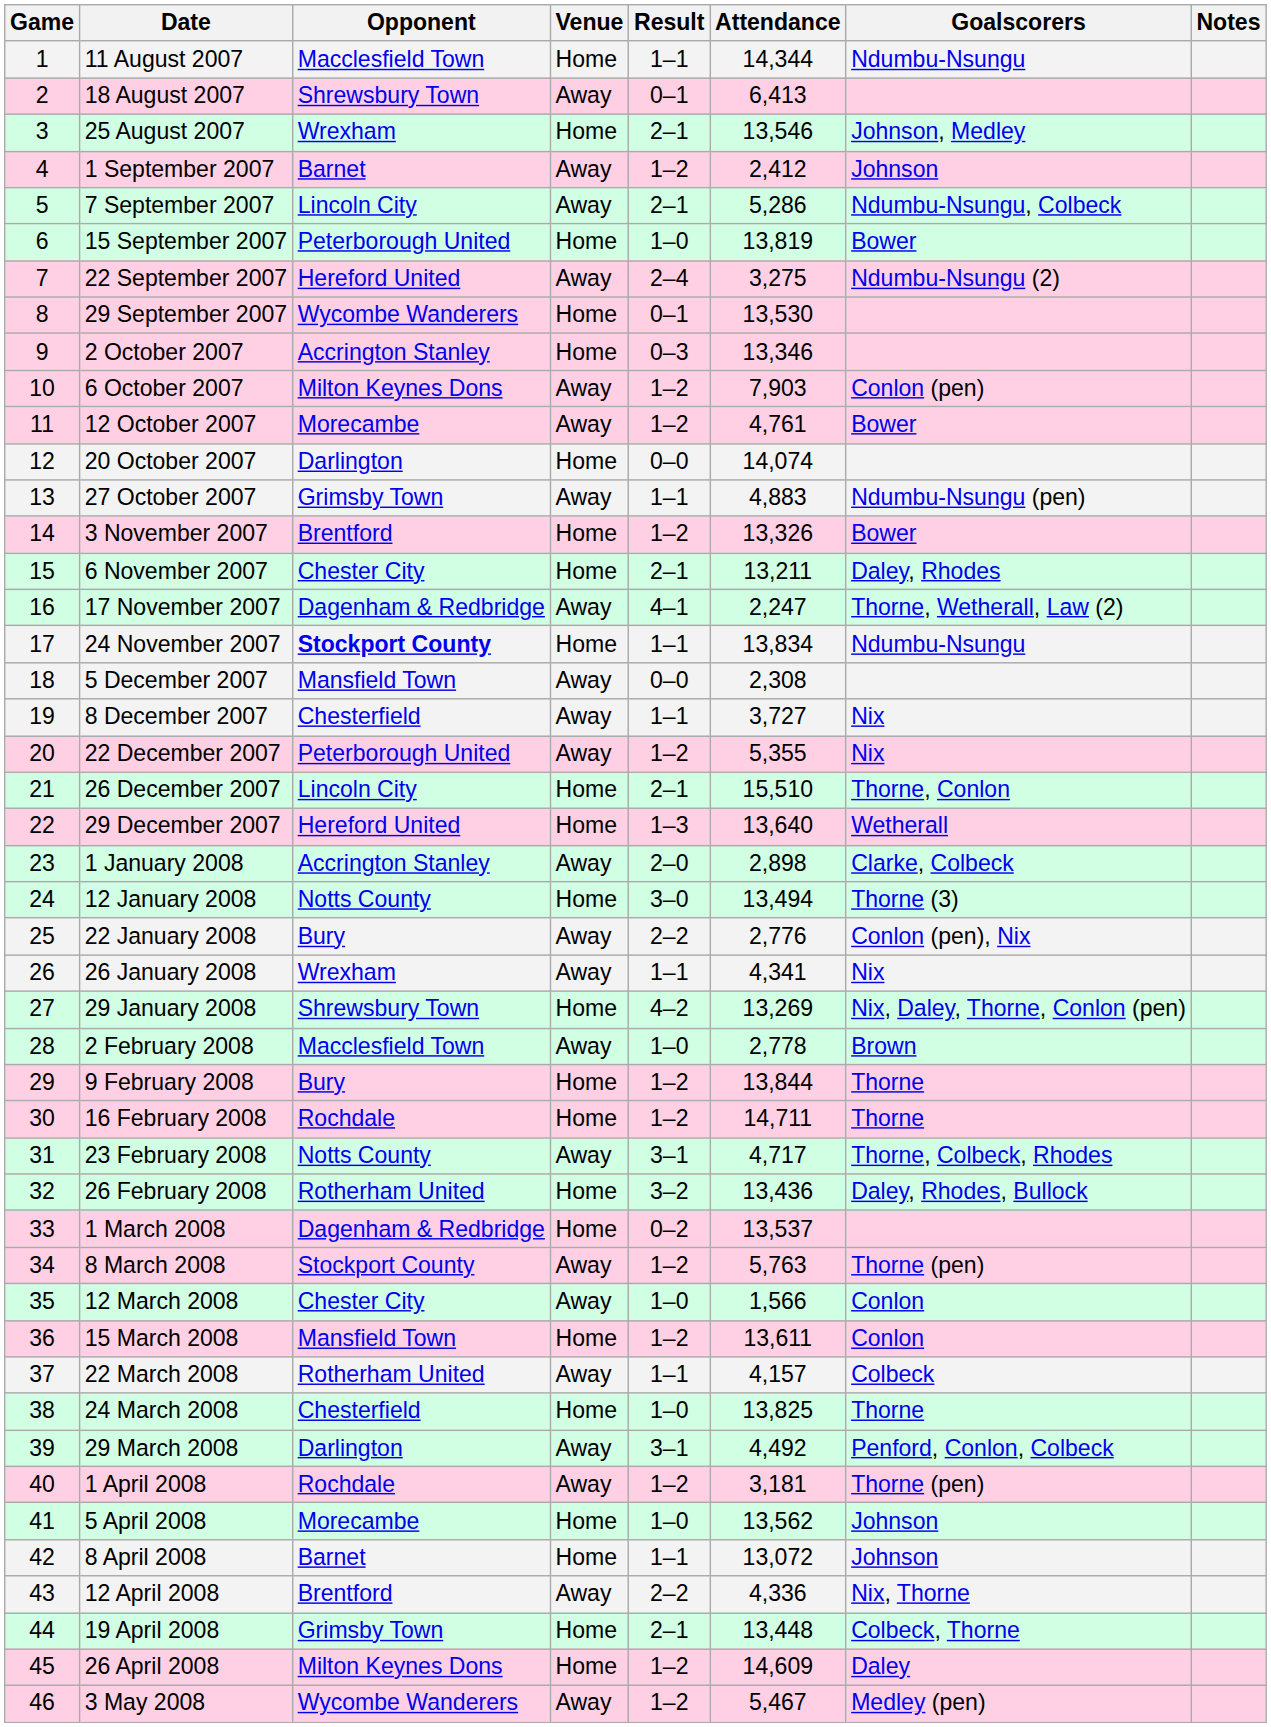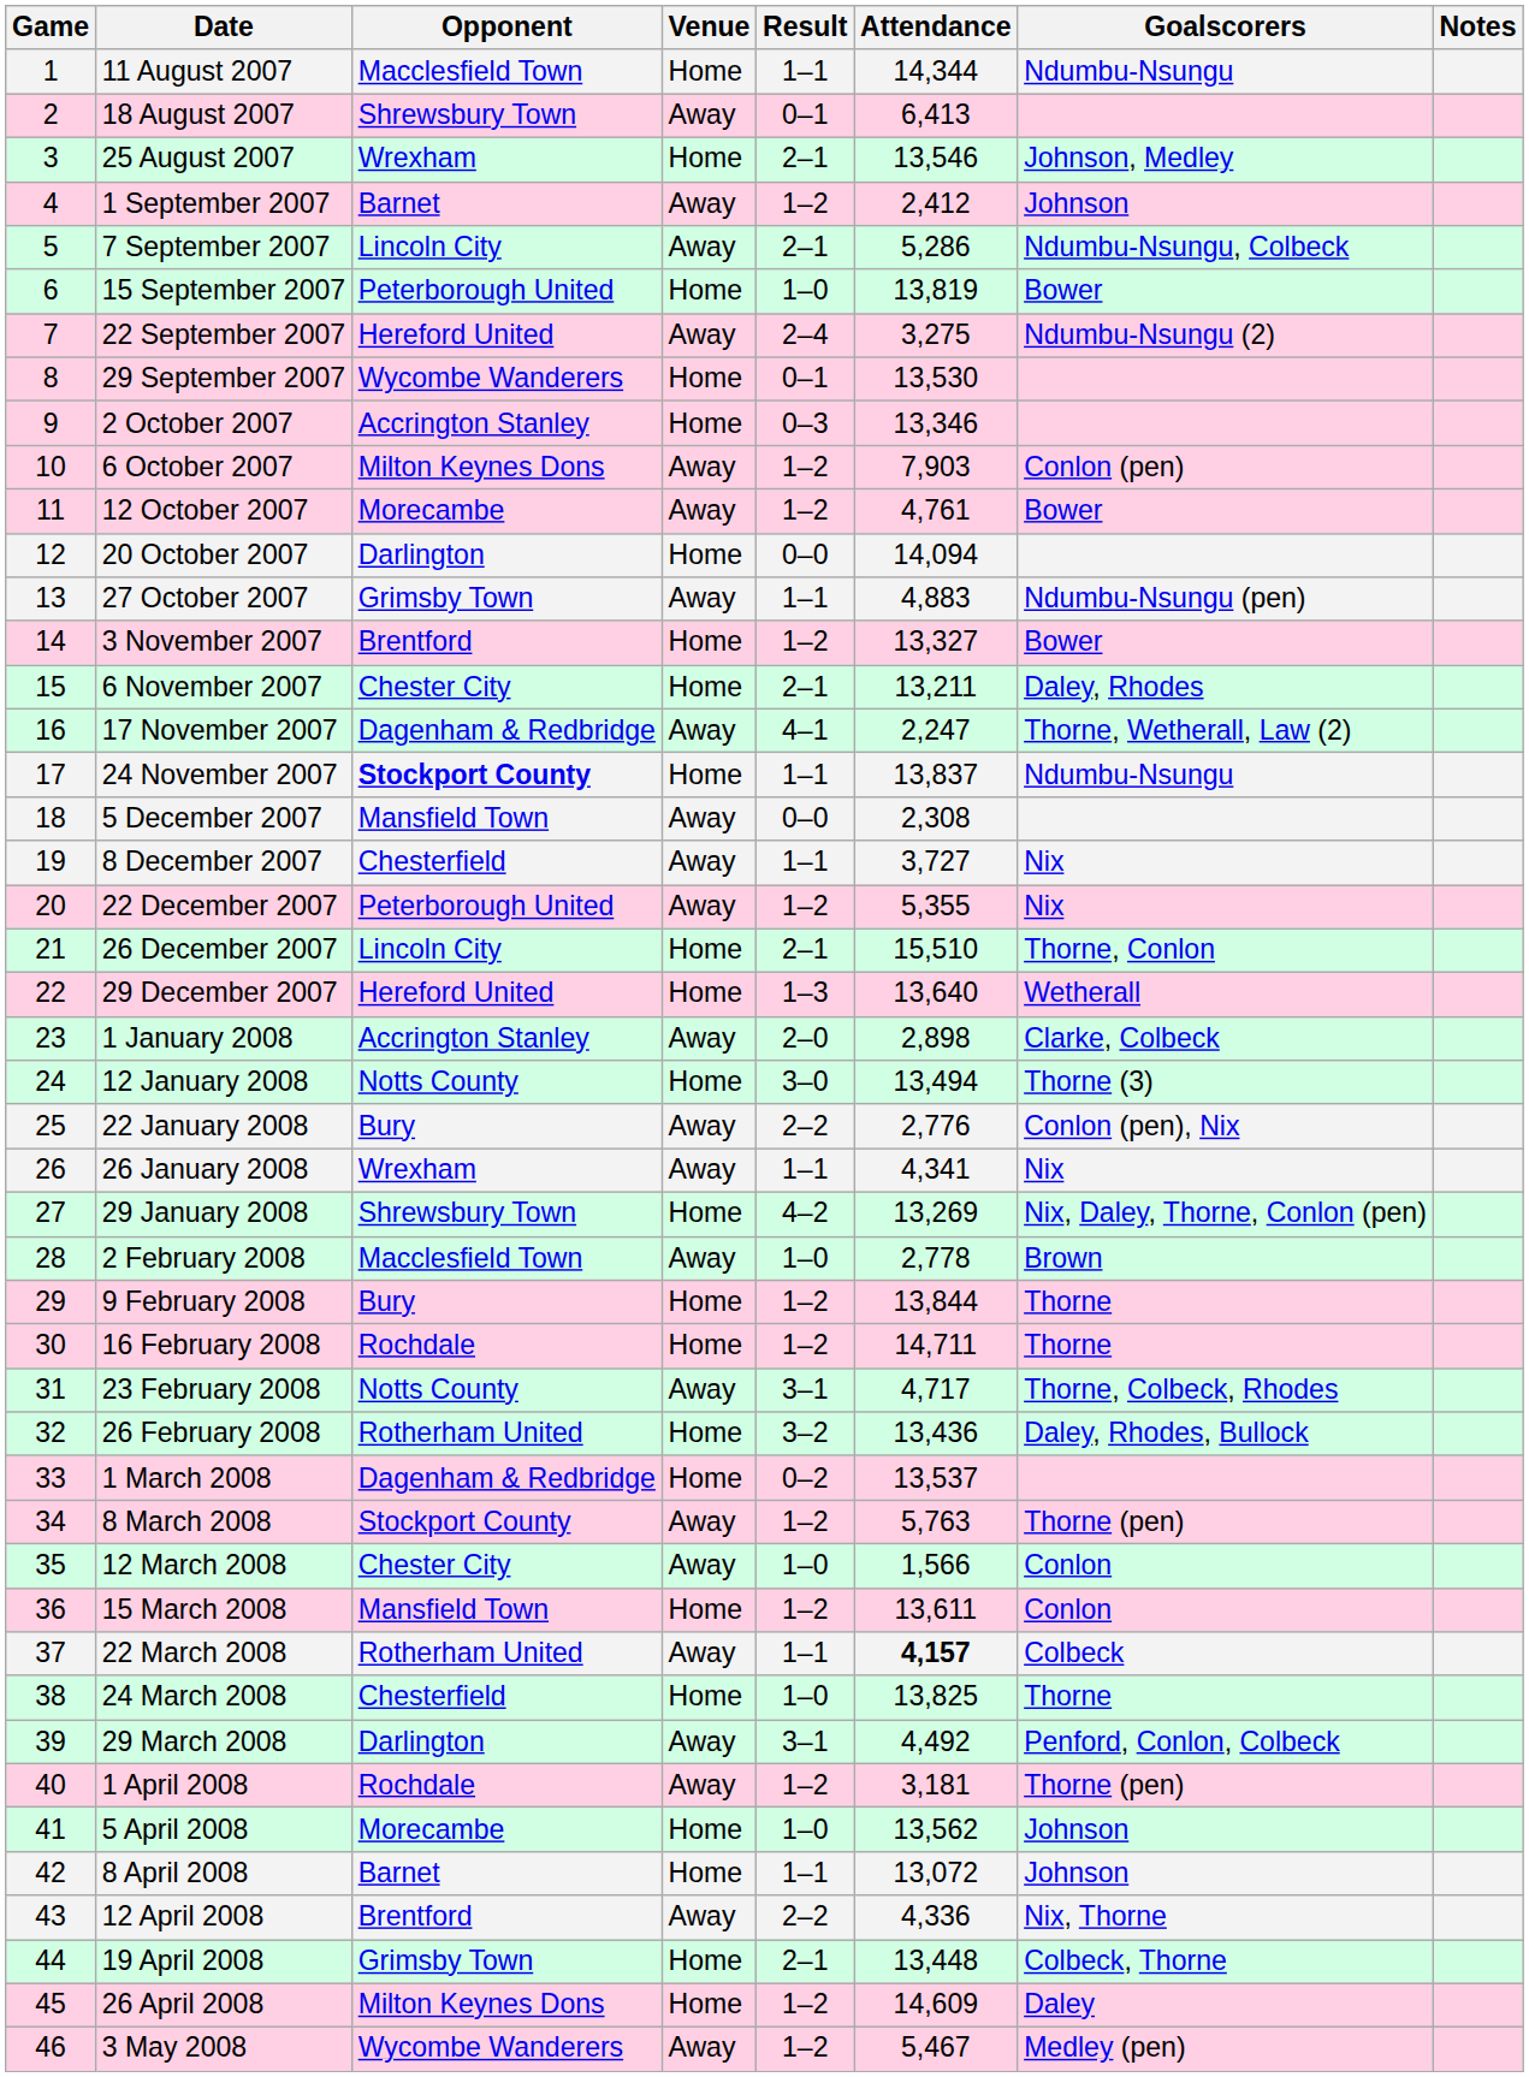 <table class="wikitable">
 <tr>
 <th>Game</th>
 <th>Date</th>
 <th>Opponent</th>
 <th>Venue</th>
 <th>Result</th>
 <th>Attendance</th>
 <th>Goalscorers</th>
 <th>Notes</th>
 </tr>
 <tr bgcolor="#f3f3f3">
 <td align="center">1</td>
 <td>11 August 2007</td>
 <td><a href='#'>Macclesfield Town</a></td>
 <td>Home</td>
 <td align="center">1–1</td>
 <td align="center">14,344</td>
 <td><a href='#'>Ndumbu-Nsungu</a></td>
 <td></td>
 </tr>
 <tr bgcolor="#ffd0e3">
 <td align="center">2</td>
 <td>18 August 2007</td>
 <td><a href='#'>Shrewsbury Town</a></td>
 <td>Away</td>
 <td align="center">0–1</td>
 <td align="center">6,413</td>
 <td></td>
 <td></td>
 </tr>
 <tr bgcolor="#d0ffe3">
 <td align="center">3</td>
 <td>25 August 2007</td>
 <td><a href='#'>Wrexham</a></td>
 <td>Home</td>
 <td align="center">2–1</td>
 <td align="center">13,546</td>
 <td><a href='#'>Johnson</a>, <a href='#'>Medley</a></td>
 <td></td>
 </tr>
 <tr bgcolor="#ffd0e3">
 <td align="center">4</td>
 <td>1 September 2007</td>
 <td><a href='#'>Barnet</a></td>
 <td>Away</td>
 <td align="center">1–2</td>
 <td align="center">2,412</td>
 <td><a href='#'>Johnson</a></td>
 <td></td>
 </tr>
 <tr bgcolor="#d0ffe3">
 <td align="center">5</td>
 <td>7 September 2007</td>
 <td><a href='#'>Lincoln City</a></td>
 <td>Away</td>
 <td align="center">2–1</td>
 <td align="center">5,286</td>
 <td><a href='#'>Ndumbu-Nsungu</a>, <a href='#'>Colbeck</a></td>
 <td></td>
 </tr>
 <tr bgcolor="#d0ffe3">
 <td align="center">6</td>
 <td>15 September 2007</td>
 <td><a href='#'>Peterborough United</a></td>
 <td>Home</td>
 <td align="center">1–0</td>
 <td align="center">13,819</td>
 <td><a href='#'>Bower</a></td>
 <td></td>
 </tr>
 <tr bgcolor="#ffd0e3">
 <td align="center">7</td>
 <td>22 September 2007</td>
 <td><a href='#'>Hereford United</a></td>
 <td>Away</td>
 <td align="center">2–4</td>
 <td align="center">3,275</td>
 <td><a href='#'>Ndumbu-Nsungu</a> (2)</td>
 <td></td>
 </tr>
 <tr bgcolor="#ffd0e3">
 <td align="center">8</td>
 <td>29 September 2007</td>
 <td><a href='#'>Wycombe Wanderers</a></td>
 <td>Home</td>
 <td align="center">0–1</td>
 <td align="center">13,530</td>
 <td></td>
 <td></td>
 </tr>
 <tr bgcolor="#ffd0e3">
 <td align="center">9</td>
 <td>2 October 2007</td>
 <td><a href='#'>Accrington Stanley</a></td>
 <td>Home</td>
 <td align="center">0–3</td>
 <td align="center">13,346</td>
 <td></td>
 <td></td>
 </tr>
 <tr bgcolor="#ffd0e3">
 <td align="center">10</td>
 <td>6 October 2007</td>
 <td><a href='#'>Milton Keynes Dons</a></td>
 <td>Away</td>
 <td align="center">1–2</td>
 <td align="center">7,903</td>
 <td><a href='#'>Conlon</a> (pen)</td>
 <td></td>
 </tr>
 <tr bgcolor="#ffd0e3">
 <td align="center">11</td>
 <td>12 October 2007</td>
 <td><a href='#'>Morecambe</a></td>
 <td>Away</td>
 <td align="center">1–2</td>
 <td align="center">4,761</td>
 <td><a href='#'>Bower</a></td>
 <td></td>
 </tr>
 <tr bgcolor="#f3f3f3">
 <td align="center">12</td>
 <td>20 October 2007</td>
 <td><a href='#'>Darlington</a></td>
 <td>Home</td>
 <td align="center">0–0</td>
-<td align="center">14,074</td>
+<td align="center">14,094</td>
 <td></td>
 <td></td>
 </tr>
 <tr bgcolor="#f3f3f3">
 <td align="center">13</td>
 <td>27 October 2007</td>
 <td><a href='#'>Grimsby Town</a></td>
 <td>Away</td>
 <td align="center">1–1</td>
 <td align="center">4,883</td>
 <td><a href='#'>Ndumbu-Nsungu</a> (pen)</td>
 <td></td>
 </tr>
 <tr bgcolor="#ffd0e3">
 <td align="center">14</td>
 <td>3 November 2007</td>
 <td><a href='#'>Brentford</a></td>
 <td>Home</td>
 <td align="center">1–2</td>
-<td align="center">13,326</td>
+<td align="center">13,327</td>
 <td><a href='#'>Bower</a></td>
 <td></td>
 </tr>
 <tr bgcolor="#d0ffe3">
 <td align="center">15</td>
 <td>6 November 2007</td>
 <td><a href='#'>Chester City</a></td>
 <td>Home</td>
 <td align="center">2–1</td>
 <td align="center">13,211</td>
 <td><a href='#'>Daley</a>, <a href='#'>Rhodes</a></td>
 <td></td>
 </tr>
 <tr bgcolor="#d0ffe3">
 <td align="center">16</td>
 <td>17 November 2007</td>
 <td><a href='#'>Dagenham & Redbridge</a></td>
 <td>Away</td>
 <td align="center">4–1</td>
 <td align="center">2,247</td>
 <td><a href='#'>Thorne</a>, <a href='#'>Wetherall</a>, <a href='#'>Law</a> (2)</td>
 <td></td>
 </tr>
 <tr bgcolor="#f3f3f3">
 <td align="center">17</td>
 <td>24 November 2007</td>
 <td><strong><a href='#'>Stockport County</a></strong></td>
 <td>Home</td>
 <td align="center">1–1</td>
-<td align="center">13,834</td>
+<td align="center">13,837</td>
 <td><a href='#'>Ndumbu-Nsungu</a></td>
 <td></td>
 </tr>
 <tr bgcolor="#f3f3f3">
 <td align="center">18</td>
 <td>5 December 2007</td>
 <td><a href='#'>Mansfield Town</a></td>
 <td>Away</td>
 <td align="center">0–0</td>
 <td align="center">2,308</td>
 <td></td>
 <td></td>
 </tr>
 <tr bgcolor="#f3f3f3">
 <td align="center">19</td>
 <td>8 December 2007</td>
 <td><a href='#'>Chesterfield</a></td>
 <td>Away</td>
 <td align="center">1–1</td>
 <td align="center">3,727</td>
 <td><a href='#'>Nix</a></td>
 <td></td>
 </tr>
 <tr bgcolor="#ffd0e3">
 <td align="center">20</td>
 <td>22 December 2007</td>
 <td><a href='#'>Peterborough United</a></td>
 <td>Away</td>
 <td align="center">1–2</td>
 <td align="center">5,355</td>
 <td><a href='#'>Nix</a></td>
 <td></td>
 </tr>
 <tr bgcolor="#d0ffe3">
 <td align="center">21</td>
 <td>26 December 2007</td>
 <td><a href='#'>Lincoln City</a></td>
 <td>Home</td>
 <td align="center">2–1</td>
 <td align="center">15,510</td>
 <td><a href='#'>Thorne</a>, <a href='#'>Conlon</a></td>
 <td></td>
 </tr>
 <tr bgcolor="#ffd0e3">
 <td align="center">22</td>
 <td>29 December 2007</td>
 <td><a href='#'>Hereford United</a></td>
 <td>Home</td>
 <td align="center">1–3</td>
 <td align="center">13,640</td>
 <td><a href='#'>Wetherall</a></td>
 <td></td>
 </tr>
 <tr bgcolor="#d0ffe3">
 <td align="center">23</td>
 <td>1 January 2008</td>
 <td><a href='#'>Accrington Stanley</a></td>
 <td>Away</td>
 <td align="center">2–0</td>
 <td align="center">2,898</td>
 <td><a href='#'>Clarke</a>, <a href='#'>Colbeck</a></td>
 <td></td>
 </tr>
 <tr bgcolor="#d0ffe3">
 <td align="center">24</td>
 <td>12 January 2008</td>
 <td><a href='#'>Notts County</a></td>
 <td>Home</td>
 <td align="center">3–0</td>
 <td align="center">13,494</td>
 <td><a href='#'>Thorne</a> (3)</td>
 <td></td>
 </tr>
 <tr bgcolor="#f3f3f3">
 <td align="center">25</td>
 <td>22 January 2008</td>
 <td><a href='#'>Bury</a></td>
 <td>Away</td>
 <td align="center">2–2</td>
 <td align="center">2,776</td>
 <td><a href='#'>Conlon</a> (pen), <a href='#'>Nix</a></td>
 <td></td>
 </tr>
 <tr bgcolor="#f3f3f3">
 <td align="center">26</td>
 <td>26 January 2008</td>
 <td><a href='#'>Wrexham</a></td>
 <td>Away</td>
 <td align="center">1–1</td>
 <td align="center">4,341</td>
 <td><a href='#'>Nix</a></td>
 <td></td>
 </tr>
 <tr bgcolor="#d0ffe3">
 <td align="center">27</td>
 <td>29 January 2008</td>
 <td><a href='#'>Shrewsbury Town</a></td>
 <td>Home</td>
 <td align="center">4–2</td>
 <td align="center">13,269</td>
 <td><a href='#'>Nix</a>, <a href='#'>Daley</a>, <a href='#'>Thorne</a>, <a href='#'>Conlon</a> (pen)</td>
 <td></td>
 </tr>
 <tr bgcolor="#d0ffe3">
 <td align="center">28</td>
 <td>2 February 2008</td>
 <td><a href='#'>Macclesfield Town</a></td>
 <td>Away</td>
 <td align="center">1–0</td>
 <td align="center">2,778</td>
 <td><a href='#'>Brown</a></td>
 <td></td>
 </tr>
 <tr bgcolor="#ffd0e3">
 <td align="center">29</td>
 <td>9 February 2008</td>
 <td><a href='#'>Bury</a></td>
 <td>Home</td>
 <td align="center">1–2</td>
 <td align="center">13,844</td>
 <td><a href='#'>Thorne</a></td>
 <td></td>
 </tr>
 <tr bgcolor="#ffd0e3">
 <td align="center">30</td>
 <td>16 February 2008</td>
 <td><a href='#'>Rochdale</a></td>
 <td>Home</td>
 <td align="center">1–2</td>
 <td align="center">14,711</td>
 <td><a href='#'>Thorne</a></td>
 <td></td>
 </tr>
 <tr bgcolor="#d0ffe3">
 <td align="center">31</td>
 <td>23 February 2008</td>
 <td><a href='#'>Notts County</a></td>
 <td>Away</td>
 <td align="center">3–1</td>
 <td align="center">4,717</td>
 <td><a href='#'>Thorne</a>, <a href='#'>Colbeck</a>, <a href='#'>Rhodes</a></td>
 <td></td>
 </tr>
 <tr bgcolor="#d0ffe3">
 <td align="center">32</td>
 <td>26 February 2008</td>
 <td><a href='#'>Rotherham United</a></td>
 <td>Home</td>
 <td align="center">3–2</td>
 <td align="center">13,436</td>
 <td><a href='#'>Daley</a>, <a href='#'>Rhodes</a>, <a href='#'>Bullock</a></td>
 <td></td>
 </tr>
 <tr bgcolor="#ffd0e3">
 <td align="center">33</td>
 <td>1 March 2008</td>
 <td><a href='#'>Dagenham & Redbridge</a></td>
 <td>Home</td>
 <td align="center">0–2</td>
 <td align="center">13,537</td>
 <td></td>
 <td></td>
 </tr>
 <tr bgcolor="#ffd0e3">
 <td align="center">34</td>
 <td>8 March 2008</td>
 <td><a href='#'>Stockport County</a></td>
 <td>Away</td>
 <td align="center">1–2</td>
 <td align="center">5,763</td>
 <td><a href='#'>Thorne</a> (pen)</td>
 <td></td>
 </tr>
 <tr bgcolor="#d0ffe3">
 <td align="center">35</td>
 <td>12 March 2008</td>
 <td><a href='#'>Chester City</a></td>
 <td>Away</td>
 <td align="center">1–0</td>
 <td align="center">1,566</td>
 <td><a href='#'>Conlon</a></td>
 <td></td>
 </tr>
 <tr bgcolor="#ffd0e3">
 <td align="center">36</td>
 <td>15 March 2008</td>
 <td><a href='#'>Mansfield Town</a></td>
 <td>Home</td>
 <td align="center">1–2</td>
 <td align="center">13,611</td>
 <td><a href='#'>Conlon</a></td>
 <td></td>
 </tr>
 <tr bgcolor="#f3f3f3">
 <td align="center">37</td>
 <td>22 March 2008</td>
 <td><a href='#'>Rotherham United</a></td>
 <td>Away</td>
 <td align="center">1–1</td>
-<td align="center">4,157</td>
+<td align="center"><strong>4,157</strong></td>
 <td><a href='#'>Colbeck</a></td>
 <td></td>
 </tr>
 <tr bgcolor="#d0ffe3">
 <td align="center">38</td>
 <td>24 March 2008</td>
 <td><a href='#'>Chesterfield</a></td>
 <td>Home</td>
 <td align="center">1–0</td>
 <td align="center">13,825</td>
 <td><a href='#'>Thorne</a></td>
 <td></td>
 </tr>
 <tr bgcolor="#d0ffe3">
 <td align="center">39</td>
 <td>29 March 2008</td>
 <td><a href='#'>Darlington</a></td>
 <td>Away</td>
 <td align="center">3–1</td>
 <td align="center">4,492</td>
 <td><a href='#'>Penford</a>, <a href='#'>Conlon</a>, <a href='#'>Colbeck</a></td>
 <td></td>
 </tr>
 <tr bgcolor="#ffd0e3">
 <td align="center">40</td>
 <td>1 April 2008</td>
 <td><a href='#'>Rochdale</a></td>
 <td>Away</td>
 <td align="center">1–2</td>
 <td align="center">3,181</td>
 <td><a href='#'>Thorne</a> (pen)</td>
 <td></td>
 </tr>
 <tr bgcolor="#d0ffe3">
 <td align="center">41</td>
 <td>5 April 2008</td>
 <td><a href='#'>Morecambe</a></td>
 <td>Home</td>
 <td align="center">1–0</td>
 <td align="center">13,562</td>
 <td><a href='#'>Johnson</a></td>
 <td></td>
 </tr>
 <tr bgcolor="#f3f3f3">
 <td align="center">42</td>
 <td>8 April 2008</td>
 <td><a href='#'>Barnet</a></td>
 <td>Home</td>
 <td align="center">1–1</td>
 <td align="center">13,072</td>
 <td><a href='#'>Johnson</a></td>
 <td></td>
 </tr>
 <tr bgcolor="#f3f3f3">
 <td align="center">43</td>
 <td>12 April 2008</td>
 <td><a href='#'>Brentford</a></td>
 <td>Away</td>
 <td align="center">2–2</td>
 <td align="center">4,336</td>
 <td><a href='#'>Nix</a>, <a href='#'>Thorne</a></td>
 <td></td>
 </tr>
 <tr bgcolor="#d0ffe3">
 <td align="center">44</td>
 <td>19 April 2008</td>
 <td><a href='#'>Grimsby Town</a></td>
 <td>Home</td>
 <td align="center">2–1</td>
 <td align="center">13,448</td>
 <td><a href='#'>Colbeck</a>, <a href='#'>Thorne</a></td>
 <td></td>
 </tr>
 <tr bgcolor="#ffd0e3">
 <td align="center">45</td>
 <td>26 April 2008</td>
 <td><a href='#'>Milton Keynes Dons</a></td>
 <td>Home</td>
 <td align="center">1–2</td>
 <td align="center">14,609</td>
 <td><a href='#'>Daley</a></td>
 <td></td>
 </tr>
 <tr bgcolor="#ffd0e3">
 <td align="center">46</td>
 <td>3 May 2008</td>
 <td><a href='#'>Wycombe Wanderers</a></td>
 <td>Away</td>
 <td align="center">1–2</td>
 <td align="center">5,467</td>
 <td><a href='#'>Medley</a> (pen)</td>
 <td></td>
 </tr>
 </table>
